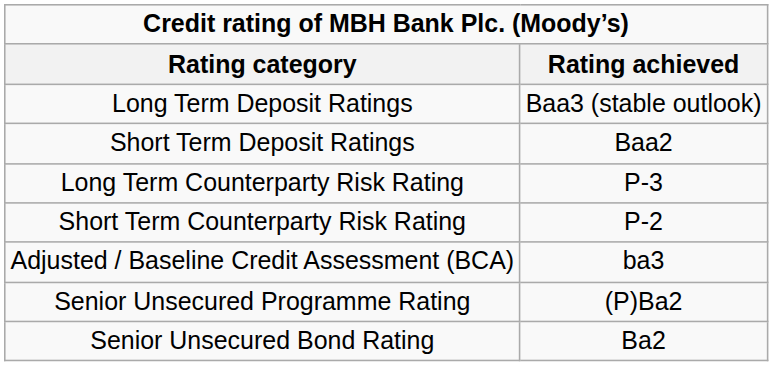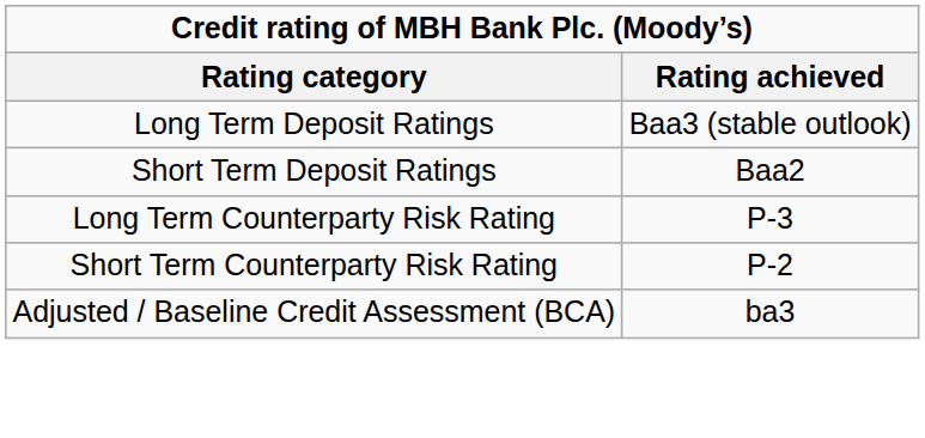 <table class="wikitable" style="text-align:center;">
 <tr>
 <td colspan=2><strong>Credit rating of MBH Bank Plc. (Moody’s)</strong></td>
 </tr>
 <tr>
 <th>Rating category</th>
 <th>Rating achieved</th>
 </tr>
 <tr>
 <td>Long Term Deposit Ratings</td>
 <td>Baa3 (stable outlook)</td>
 </tr>
 <tr>
 <td>Short Term Deposit Ratings</td>
 <td>Baa2</td>
 </tr>
 <tr>
 <td>Long Term Counterparty Risk Rating</td>
 <td>P-3</td>
 </tr>
 <tr>
 <td>Short Term Counterparty Risk Rating</td>
 <td>P-2</td>
 </tr>
 <tr>
 <td>Adjusted / Baseline Credit Assessment (BCA)</td>
 <td>ba3</td>
 </tr>
-<tr>
-<td>Senior Unsecured Programme Rating</td>
-<td>(P)Ba2</td>
-</tr>
-<tr>
-<td>Senior Unsecured Bond Rating</td>
-<td>Ba2</td>
-</tr>
 </table>
